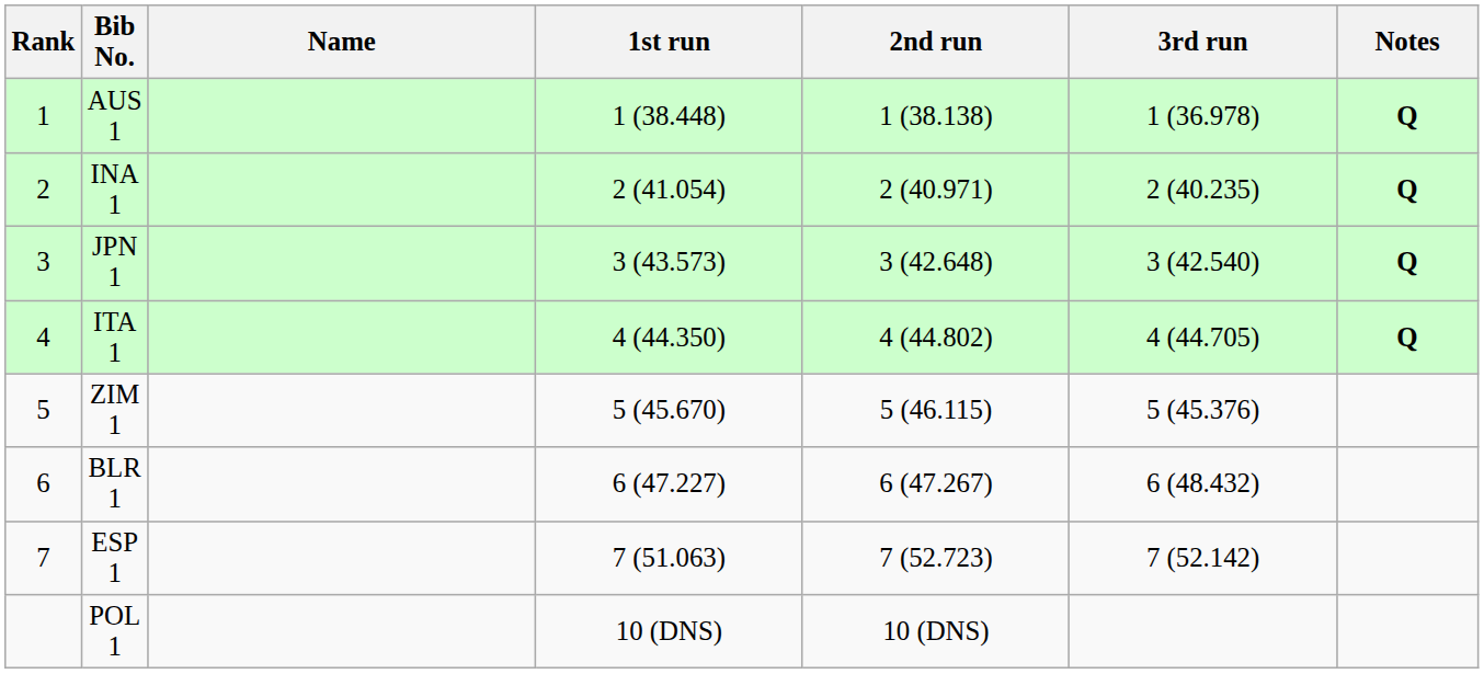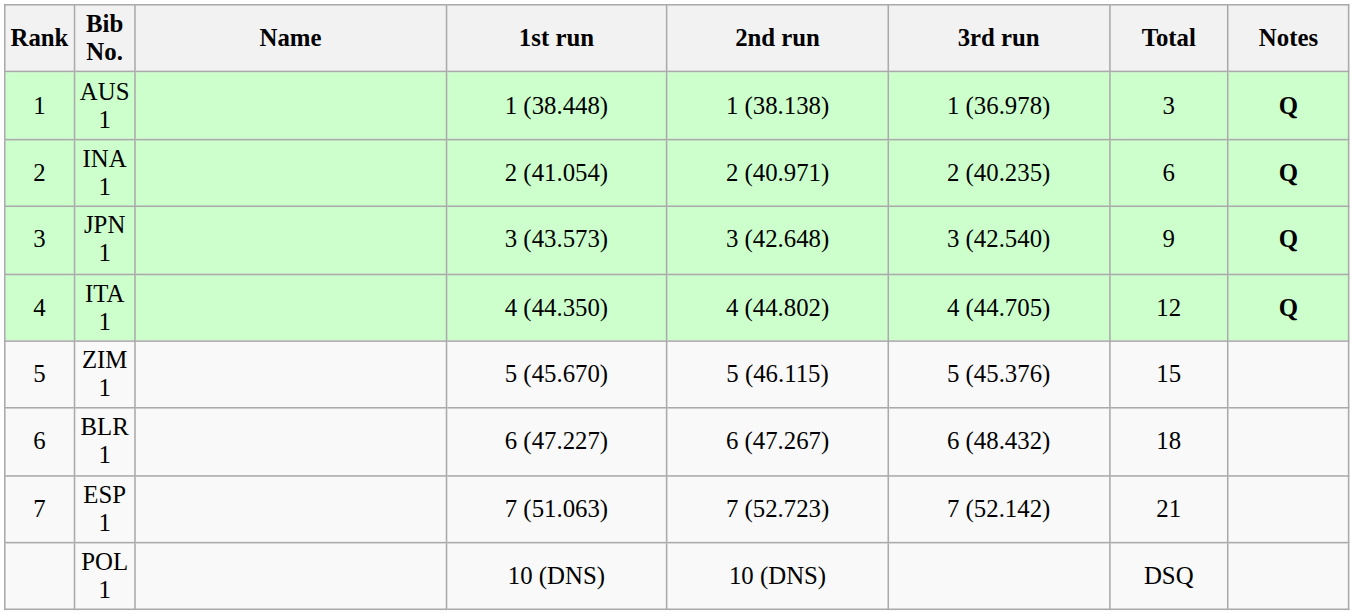 <table class="wikitable" style="text-align:center;">
 <tr>
 <th>Rank</th>
 <th>Bib No.</th>
 <th style="width:15em">Name</th>
 <th style="width:10em">1st run</th>
 <th style="width:10em">2nd run</th>
 <th style="width:10em">3rd run</th>
+<th style="width:5em">Total</th>
 <th style="width:5em">Notes</th>
 </tr>
 <tr bgcolor=ccffcc>
 <td>1</td>
 <td>AUS 1</td>
 <td align=left></td>
 <td>1 (38.448)</td>
 <td>1 (38.138)</td>
 <td>1 (36.978)</td>
+<td>3</td>
 <td><strong>Q</strong></td>
 </tr>
 <tr bgcolor=ccffcc>
 <td>2</td>
 <td>INA 1</td>
 <td align=left></td>
 <td>2 (41.054)</td>
 <td>2 (40.971)</td>
 <td>2 (40.235)</td>
+<td>6</td>
 <td><strong>Q</strong></td>
 </tr>
 <tr bgcolor=ccffcc>
 <td>3</td>
 <td>JPN 1</td>
 <td align=left></td>
 <td>3 (43.573)</td>
 <td>3 (42.648)</td>
 <td>3 (42.540)</td>
+<td>9</td>
 <td><strong>Q</strong></td>
 </tr>
 <tr bgcolor=ccffcc>
 <td>4</td>
 <td>ITA 1</td>
 <td align=left></td>
 <td>4 (44.350)</td>
 <td>4 (44.802)</td>
 <td>4 (44.705)</td>
+<td>12</td>
 <td><strong>Q</strong></td>
 </tr>
 <tr>
 <td>5</td>
 <td>ZIM 1</td>
 <td align=left></td>
 <td>5 (45.670)</td>
 <td>5 (46.115)</td>
 <td>5 (45.376)</td>
+<td>15</td>
 <td></td>
 </tr>
 <tr>
 <td>6</td>
 <td>BLR 1</td>
 <td align=left></td>
 <td>6 (47.227)</td>
 <td>6 (47.267)</td>
 <td>6 (48.432)</td>
+<td>18</td>
 <td></td>
 </tr>
 <tr>
 <td>7</td>
 <td>ESP 1</td>
 <td align=left></td>
 <td>7 (51.063)</td>
 <td>7 (52.723)</td>
 <td>7 (52.142)</td>
+<td>21</td>
 <td></td>
 </tr>
 <tr>
 <td></td>
 <td>POL 1</td>
 <td align=left></td>
 <td>10 (DNS)</td>
 <td>10 (DNS)</td>
 <td></td>
+<td>DSQ</td>
 <td></td>
 </tr>
 </table>
